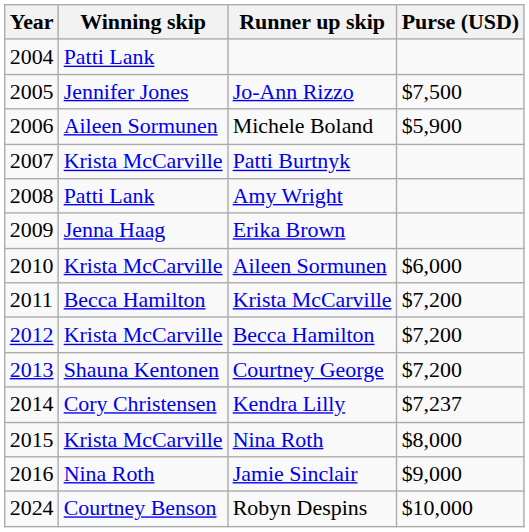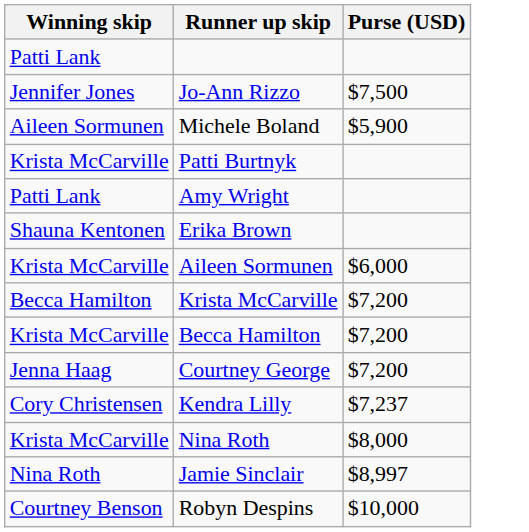 <table class="wikitable">
 <tr>
-<th>Year</th>
 <th>Winning skip</th>
 <th>Runner up skip</th>
 <th>Purse (USD)</th>
 </tr>
 <tr>
-<td>2004</td>
 <td> <a href='#'>Patti Lank</a></td>
 <td></td>
 <td></td>
 </tr>
 <tr>
-<td>2005</td>
 <td> <a href='#'>Jennifer Jones</a></td>
 <td> <a href='#'>Jo-Ann Rizzo</a></td>
 <td>$7,500</td>
 </tr>
 <tr>
-<td>2006</td>
 <td> <a href='#'>Aileen Sormunen</a></td>
 <td> Michele Boland</td>
 <td>$5,900</td>
 </tr>
 <tr>
-<td>2007</td>
 <td> <a href='#'>Krista McCarville</a></td>
 <td> <a href='#'>Patti Burtnyk</a></td>
 <td></td>
 </tr>
 <tr>
-<td>2008</td>
 <td> <a href='#'>Patti Lank</a></td>
 <td> <a href='#'>Amy Wright</a></td>
 <td></td>
 </tr>
 <tr>
-<td>2009</td>
-<td> <a href='#'>Jenna Haag</a></td>
+<td> <a href='#'>Shauna Kentonen</a></td>
 <td> <a href='#'>Erika Brown</a></td>
 <td></td>
 </tr>
 <tr>
-<td>2010</td>
 <td> <a href='#'>Krista McCarville</a></td>
 <td> <a href='#'>Aileen Sormunen</a></td>
 <td>$6,000</td>
 </tr>
 <tr>
-<td>2011</td>
 <td> <a href='#'>Becca Hamilton</a></td>
 <td> <a href='#'>Krista McCarville</a></td>
 <td>$7,200</td>
 </tr>
 <tr>
-<td><a href='#'>2012</a></td>
 <td> <a href='#'>Krista McCarville</a></td>
 <td> <a href='#'>Becca Hamilton</a></td>
 <td>$7,200</td>
 </tr>
 <tr>
-<td><a href='#'>2013</a></td>
-<td> <a href='#'>Shauna Kentonen</a></td>
+<td> <a href='#'>Jenna Haag</a></td>
 <td> <a href='#'>Courtney George</a></td>
 <td>$7,200</td>
 </tr>
 <tr>
-<td>2014</td>
 <td> <a href='#'>Cory Christensen</a></td>
 <td> <a href='#'>Kendra Lilly</a></td>
 <td>$7,237</td>
 </tr>
 <tr>
-<td>2015</td>
 <td> <a href='#'>Krista McCarville</a></td>
 <td> <a href='#'>Nina Roth</a></td>
 <td>$8,000</td>
 </tr>
 <tr>
-<td>2016</td>
 <td> <a href='#'>Nina Roth</a></td>
 <td> <a href='#'>Jamie Sinclair</a></td>
-<td>$9,000</td>
+<td>$8,997</td>
 </tr>
 <tr>
-<td>2024</td>
 <td> <a href='#'>Courtney Benson</a></td>
 <td> Robyn Despins</td>
 <td>$10,000</td>
 </tr>
 </table>
